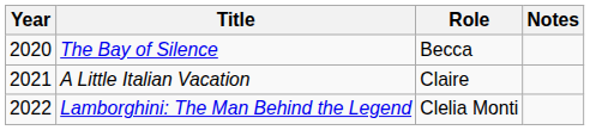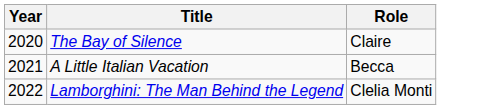 <table class="wikitable unsortable">
 <tr>
 <th>Year</th>
 <th>Title</th>
 <th>Role</th>
-<th>Notes</th>
 </tr>
 <tr>
 <td>2020</td>
 <td><em><a href='#'>The Bay of Silence</a></em></td>
-<td>Becca</td>
-<td></td>
+<td>Claire</td>
 </tr>
 <tr>
 <td>2021</td>
 <td><em>A Little Italian Vacation</em></td>
-<td>Claire</td>
-<td></td>
+<td>Becca</td>
 </tr>
 <tr>
 <td>2022</td>
 <td><em><a href='#'>Lamborghini: The Man Behind the Legend</a></em></td>
 <td>Clelia Monti</td>
-<td></td>
 </tr>
 </table>
